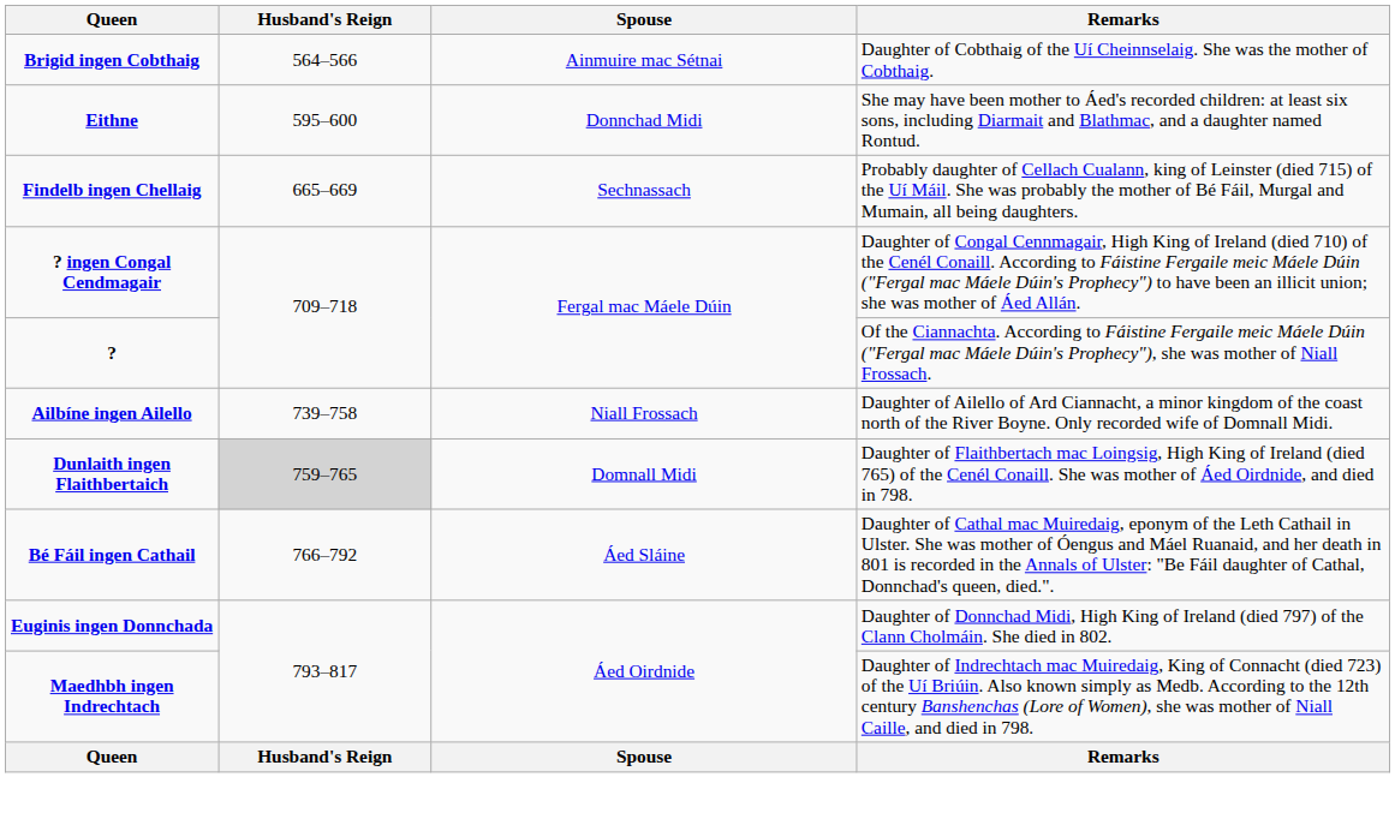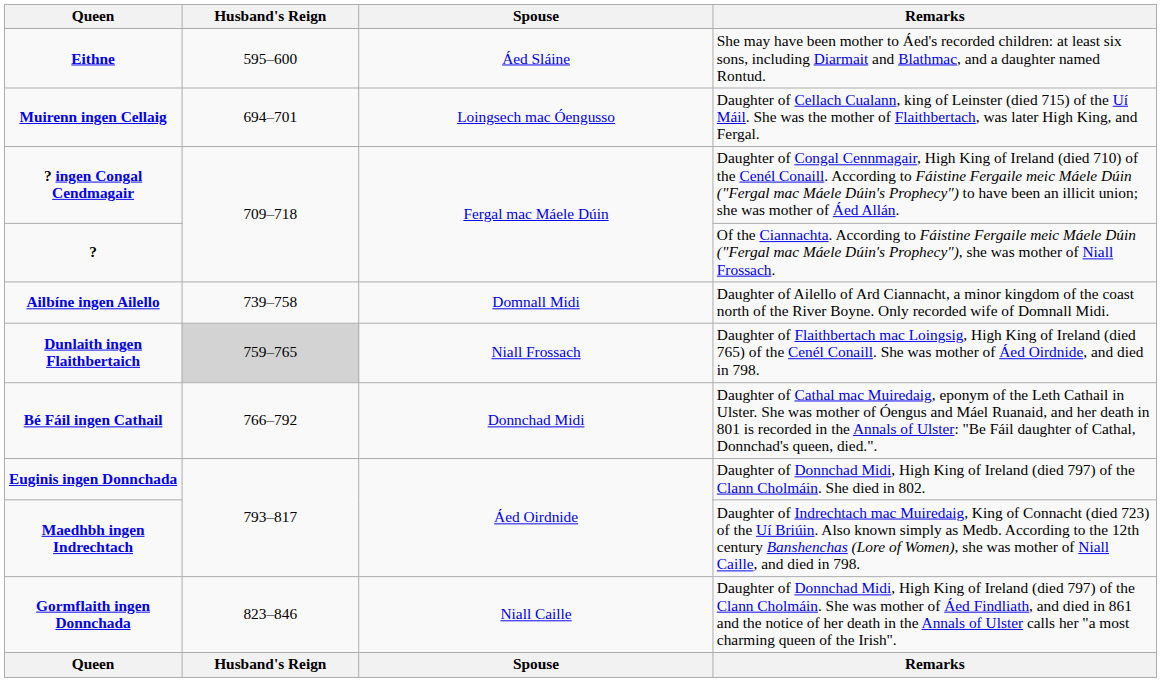 <table width=95% class="wikitable">
 <tr>
 <th width="10%">Queen</th>
 <th width="10%">Husband's Reign</th>
 <th width="20%">Spouse</th>
 <th width="25%">Remarks</th>
 </tr>
 <tr>
-<td align="center"><strong><a href='#'>Brigid ingen Cobthaig</a></strong></td>
-<td align="center">564–566</td>
-<td align="center"><a href='#'>Ainmuire mac Sétnai</a></td>
-<td>Daughter of Cobthaig of the <a href='#'>Uí Cheinnselaig</a>.  She was the mother of <a href='#'>Cobthaig</a>.</td>
-</tr>
-<tr>
 <td align="center"><strong><a href='#'>Eithne</a></strong></td>
 <td align="center">595–600</td>
-<td align="center"><a href='#'>Donnchad Midi</a></td>
+<td align="center"><a href='#'>Áed Sláine</a></td>
 <td>She may have been mother to Áed's recorded children: at least six sons, including <a href='#'>Diarmait</a> and <a href='#'>Blathmac</a>, and a daughter named Rontud.</td>
 </tr>
 <tr>
-<td align="center"><strong><a href='#'>Findelb ingen Chellaig</a></strong></td>
-<td align="center">665–669</td>
-<td align="center"><a href='#'>Sechnassach</a></td>
-<td>Probably daughter of <a href='#'>Cellach Cualann</a>, king of Leinster (died 715) of the <a href='#'>Uí Máil</a>.  She was probably the mother of Bé Fáil, Murgal and Mumain, all being daughters.</td>
+<td align="center"><strong><a href='#'>Muirenn ingen Cellaig</a></strong></td>
+<td align="center">694–701</td>
+<td align="center"><a href='#'>Loingsech mac Óengusso</a></td>
+<td>Daughter of <a href='#'>Cellach Cualann</a>, king of Leinster (died 715) of the <a href='#'>Uí Máil</a>.  She was the mother of <a href='#'>Flaithbertach</a>, was later High King, and Fergal.</td>
 </tr>
 <tr>
 <td align="center"><strong>? <a href='#'>ingen Congal Cendmagair</a></strong></td>
 <td align="center" rowspan="2">709–718</td>
 <td align="center" rowspan="2"><a href='#'>Fergal mac Máele Dúin</a></td>
 <td>Daughter of <a href='#'>Congal Cennmagair</a>, High King of Ireland (died 710) of the <a href='#'>Cenél Conaill</a>.  According to <em>Fáistine Fergaile meic Máele Dúin ("Fergal mac Máele Dúin's Prophecy")</em> to have been an illicit union; she was mother of <a href='#'>Áed Allán</a>.</td>
 </tr>
 <tr>
 <td align="center"><strong>?</strong></td>
 <td>Of the <a href='#'>Ciannachta</a>. According to <em>Fáistine Fergaile meic Máele Dúin ("Fergal mac Máele Dúin's Prophecy")</em>, she was mother of <a href='#'>Niall Frossach</a>.</td>
 </tr>
 <tr>
 <td align="center"><strong><a href='#'>Ailbíne ingen Ailello</a></strong></td>
 <td align="center">739–758</td>
-<td align="center"><a href='#'>Niall Frossach</a></td>
+<td align="center"><a href='#'>Domnall Midi</a></td>
 <td>Daughter of Ailello of Ard Ciannacht, a minor kingdom of the coast north of the River Boyne.  Only recorded wife of Domnall Midi.</td>
 </tr>
 <tr>
 <td align="center"><strong><a href='#'>Dunlaith ingen Flaithbertaich</a></strong></td>
 <td align="center" style="background: lightgrey;">759–765</td>
-<td align="center"><a href='#'>Domnall Midi</a></td>
+<td align="center"><a href='#'>Niall Frossach</a></td>
 <td>Daughter of <a href='#'>Flaithbertach mac Loingsig</a>, High King of Ireland (died 765) of the <a href='#'>Cenél Conaill</a>.  She was mother of <a href='#'>Áed Oirdnide</a>, and died in 798.</td>
 </tr>
 <tr>
 <td align="center"><strong><a href='#'>Bé Fáil ingen Cathail</a></strong></td>
 <td align="center">766–792</td>
-<td align="center"><a href='#'>Áed Sláine</a></td>
+<td align="center"><a href='#'>Donnchad Midi</a></td>
 <td>Daughter of <a href='#'>Cathal mac Muiredaig</a>, eponym of the Leth Cathail in Ulster.  She was mother of Óengus and Máel Ruanaid, and her death in 801 is recorded in the <a href='#'>Annals of Ulster</a>: "Be Fáil daughter of Cathal, Donnchad's queen, died.".</td>
 </tr>
 <tr>
 <td align="center"><strong><a href='#'>Euginis ingen Donnchada</a></strong></td>
 <td align="center" rowspan="2">793–817</td>
 <td align="center" rowspan="2"><a href='#'>Áed Oirdnide</a></td>
 <td>Daughter of <a href='#'>Donnchad Midi</a>, High King of Ireland (died 797) of the <a href='#'>Clann Cholmáin</a>. She died in 802.</td>
 </tr>
 <tr>
 <td align="center"><strong><a href='#'>Maedhbh ingen Indrechtach</a></strong></td>
 <td>Daughter of <a href='#'>Indrechtach mac Muiredaig</a>, King of Connacht (died 723) of the <a href='#'>Uí Briúin</a>. Also known simply as Medb. According to the 12th century <em><a href='#'>Banshenchas</a> (Lore of Women)</em>, she was mother of <a href='#'>Niall Caille</a>, and died in 798.</td>
 </tr>
 <tr>
+<td align="center"><strong><a href='#'>Gormflaith ingen Donnchada</a></strong></td>
+<td align="center">823–846</td>
+<td align="center"><a href='#'>Niall Caille</a></td>
+<td>Daughter of <a href='#'>Donnchad Midi</a>, High King of Ireland (died 797) of the <a href='#'>Clann Cholmáin</a>. She was mother of <a href='#'>Áed Findliath</a>, and died in 861 and the notice of her death in the <a href='#'>Annals of Ulster</a> calls her "a most charming queen of the Irish".</td>
+</tr>
+<tr>
 <th width="10%">Queen</th>
 <th width="10%">Husband's Reign</th>
 <th width="20%">Spouse</th>
 <th width="25%">Remarks</th>
 </tr>
 </table>
